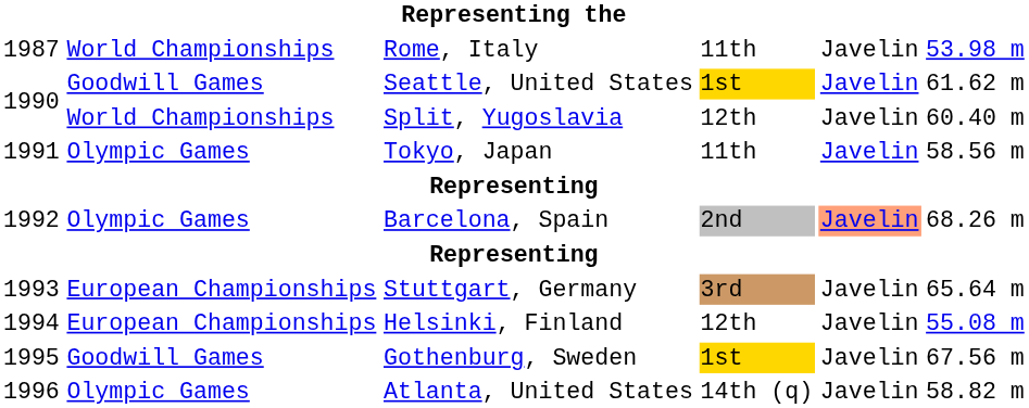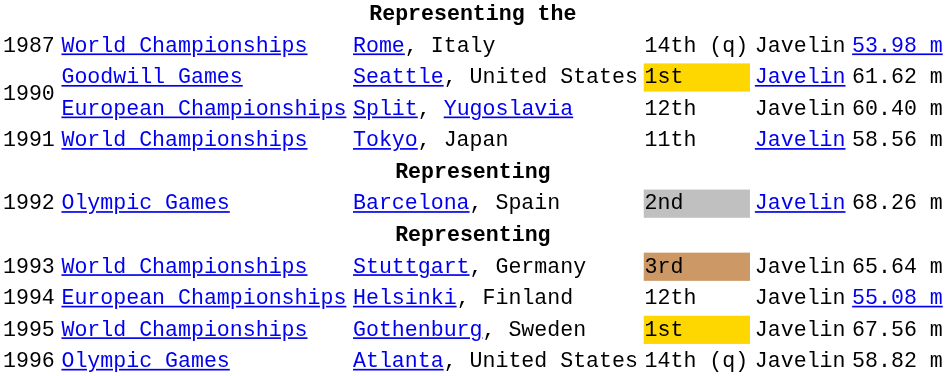 <table>
 <tr>
 <th colspan="6">Representing the </th>
 </tr>
 <tr>
 <td>1987</td>
 <td><a href='#'>World Championships</a></td>
 <td><a href='#'>Rome</a>, Italy</td>
-<td>11th</td>
+<td>14th (q)</td>
 <td>Javelin</td>
 <td><a href='#'>53.98 m</a></td>
 </tr>
 <tr>
 <td rowspan=2>1990</td>
 <td><a href='#'>Goodwill Games</a></td>
 <td><a href='#'>Seattle</a>, United States</td>
 <td bgcolor="gold">1st</td>
 <td><a href='#'>Javelin</a></td>
 <td>61.62 m</td>
 </tr>
 <tr>
-<td><a href='#'>World Championships</a></td>
+<td><a href='#'>European Championships</a></td>
 <td><a href='#'>Split</a>, <a href='#'>Yugoslavia</a></td>
 <td>12th</td>
 <td>Javelin</td>
 <td>60.40 m</td>
 </tr>
 <tr>
 <td>1991</td>
-<td><a href='#'>Olympic Games</a></td>
+<td><a href='#'>World Championships</a></td>
 <td><a href='#'>Tokyo</a>, Japan</td>
 <td>11th</td>
 <td><a href='#'>Javelin</a></td>
 <td>58.56 m</td>
 </tr>
 <tr>
 <th colspan="6">Representing </th>
 </tr>
 <tr>
 <td>1992</td>
 <td><a href='#'>Olympic Games</a></td>
 <td><a href='#'>Barcelona</a>, Spain</td>
 <td bgcolor="silver">2nd</td>
-<td style="background: lightsalmon;"><a href='#'>Javelin</a></td>
+<td><a href='#'>Javelin</a></td>
 <td>68.26 m</td>
 </tr>
 <tr>
 <th colspan="6">Representing </th>
 </tr>
 <tr>
 <td>1993</td>
-<td><a href='#'>European Championships</a></td>
+<td><a href='#'>World Championships</a></td>
 <td><a href='#'>Stuttgart</a>, Germany</td>
 <td bgcolor="cc9966">3rd</td>
 <td>Javelin</td>
 <td>65.64 m</td>
 </tr>
 <tr>
 <td>1994</td>
 <td><a href='#'>European Championships</a></td>
 <td><a href='#'>Helsinki</a>, Finland</td>
 <td>12th</td>
 <td>Javelin</td>
 <td><a href='#'>55.08 m</a></td>
 </tr>
 <tr>
 <td>1995</td>
-<td><a href='#'>Goodwill Games</a></td>
+<td><a href='#'>World Championships</a></td>
 <td><a href='#'>Gothenburg</a>, Sweden</td>
 <td bgcolor="gold">1st</td>
 <td>Javelin</td>
 <td>67.56 m</td>
 </tr>
 <tr>
 <td>1996</td>
 <td><a href='#'>Olympic Games</a></td>
 <td><a href='#'>Atlanta</a>, United States</td>
 <td>14th (q)</td>
 <td>Javelin</td>
 <td>58.82 m</td>
 </tr>
 </table>
